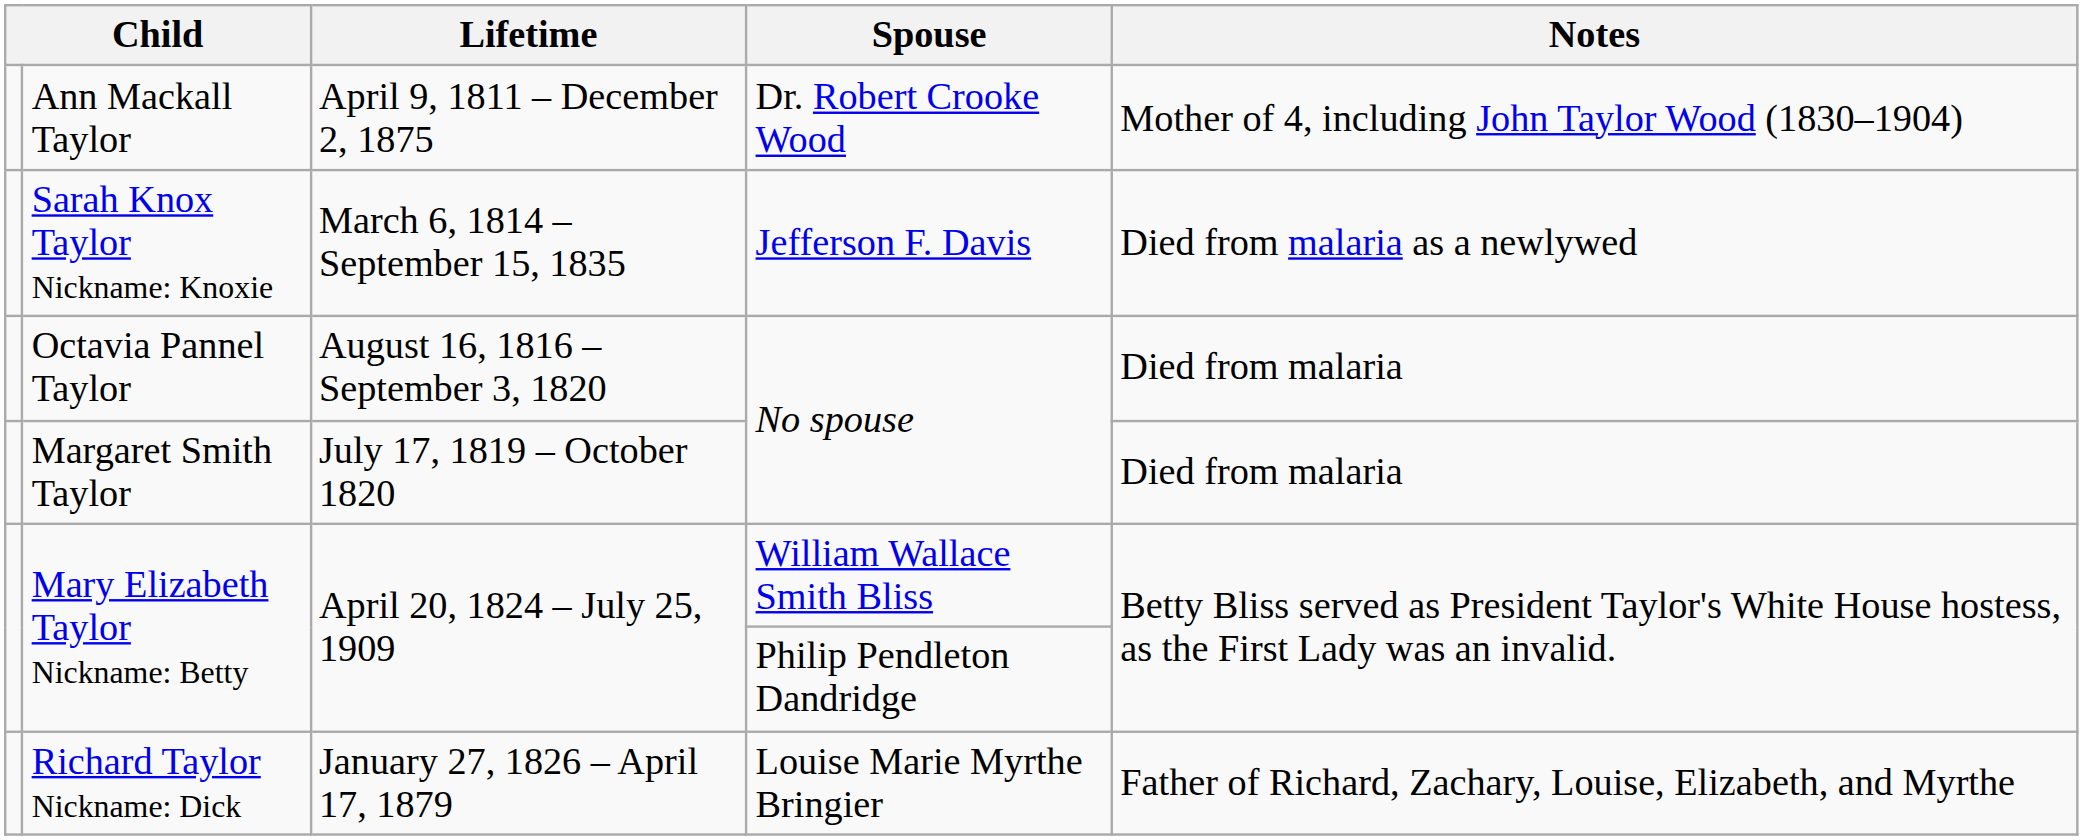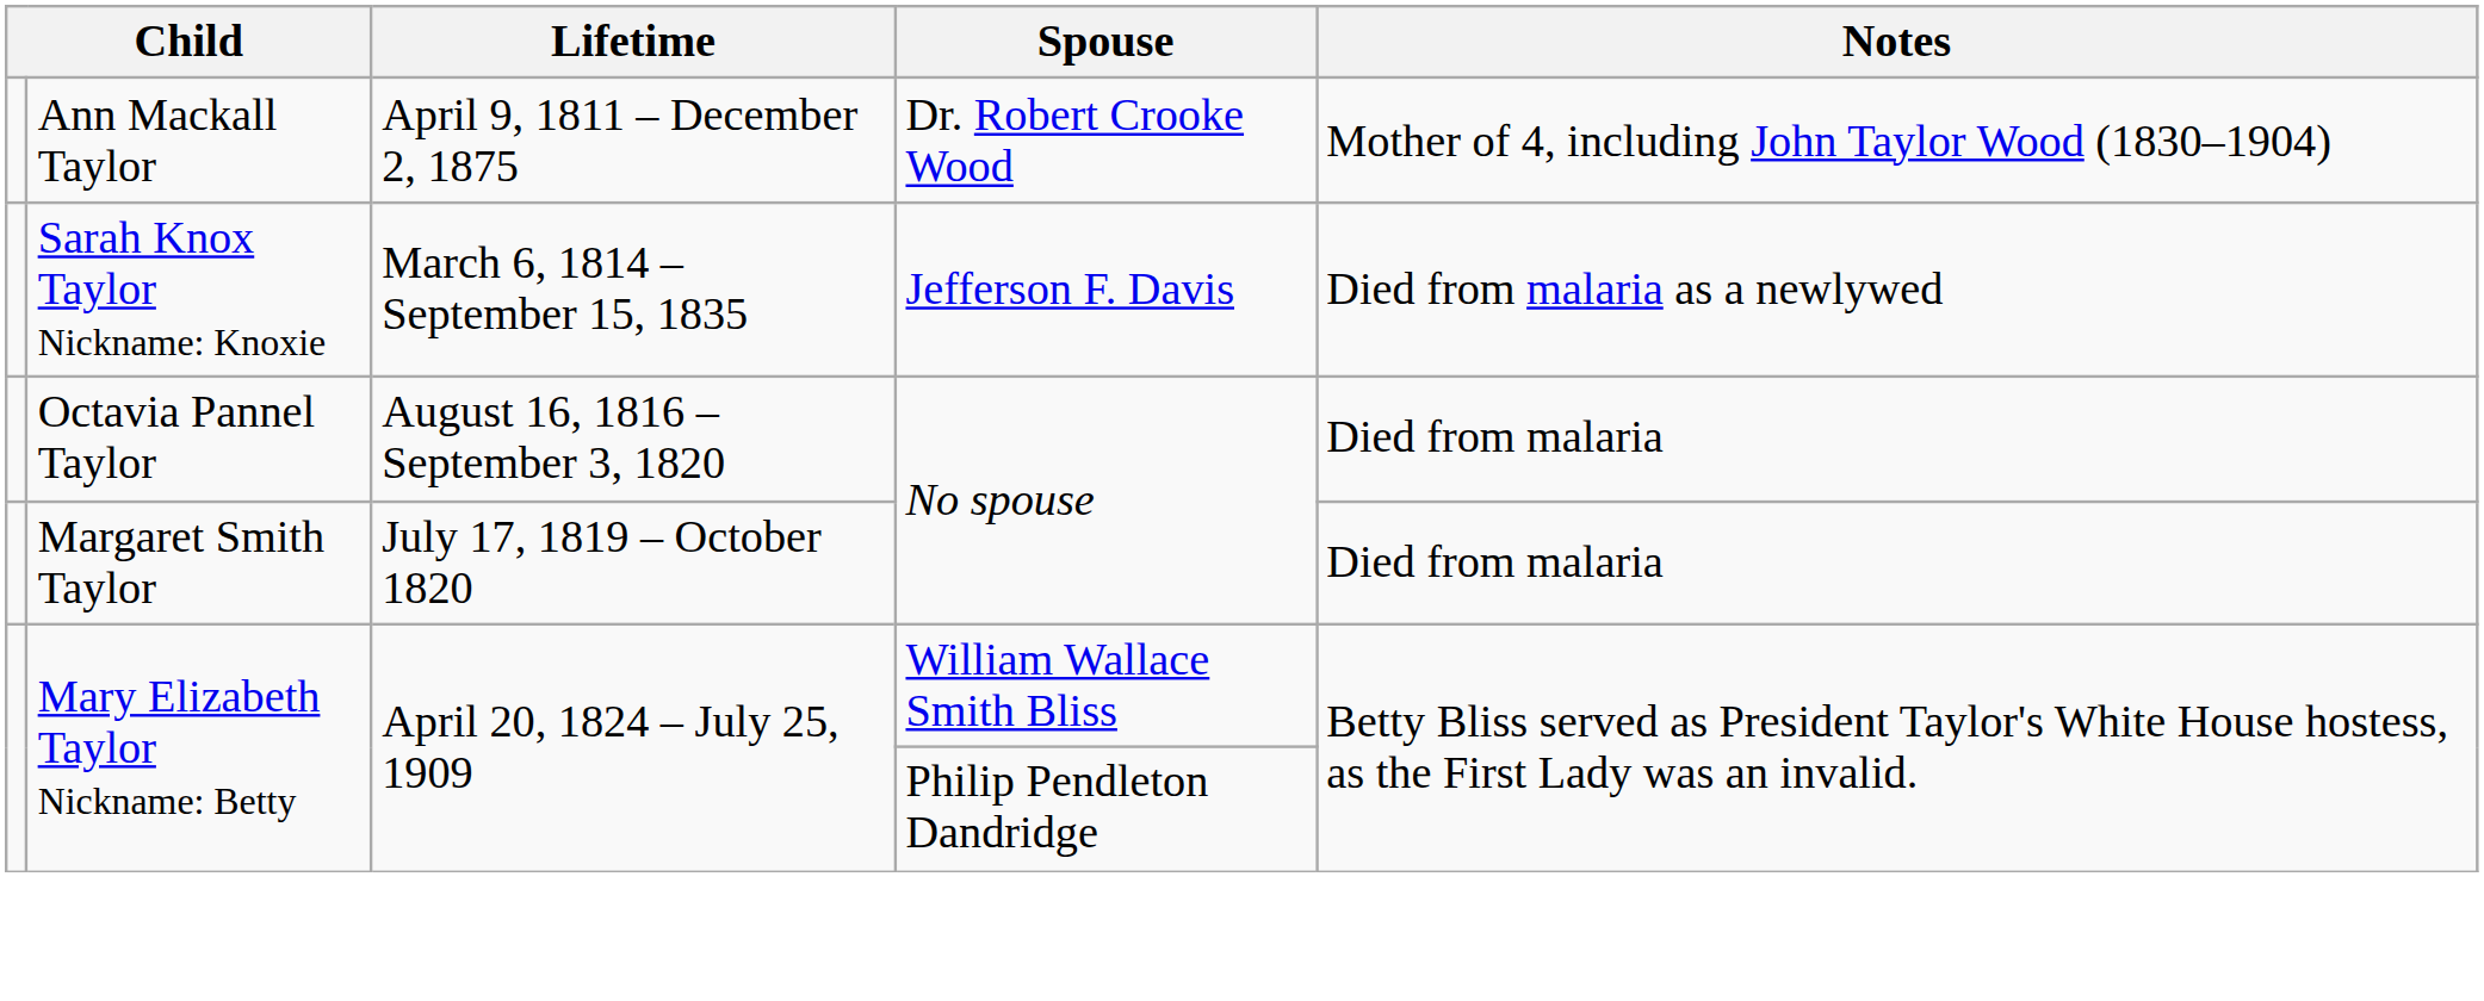 <table class="wikitable">
 <tr>
 <th colspan="2">Child</th>
 <th>Lifetime</th>
 <th>Spouse</th>
 <th>Notes</th>
 </tr>
 <tr>
 <td></td>
 <td>Ann Mackall Taylor</td>
 <td>April 9, 1811 – December 2, 1875</td>
 <td>Dr. <a href='#'>Robert Crooke Wood</a></td>
 <td>Mother of 4, including <a href='#'>John Taylor Wood</a> (1830–1904)</td>
 </tr>
 <tr>
 <td></td>
 <td><a href='#'>Sarah Knox Taylor</a><br><small>Nickname: Knoxie</small></td>
 <td>March 6, 1814 – September 15, 1835</td>
 <td><a href='#'>Jefferson F. Davis</a></td>
 <td>Died from <a href='#'>malaria</a> as a newlywed</td>
 </tr>
 <tr>
 <td></td>
 <td>Octavia Pannel Taylor </td>
 <td>August 16, 1816 – September 3, 1820</td>
 <td rowspan="2"><em>No spouse</em></td>
 <td>Died from malaria</td>
 </tr>
 <tr>
 <td></td>
 <td>Margaret Smith Taylor</td>
 <td>July 17, 1819 – October 1820</td>
 <td>Died from malaria</td>
 </tr>
 <tr>
 <td rowspan="2"></td>
 <td rowspan="2"><a href='#'>Mary Elizabeth Taylor</a><br><small>Nickname: Betty</small></td>
 <td rowspan="2">April 20, 1824 – July 25, 1909</td>
 <td><a href='#'>William Wallace Smith Bliss</a></td>
 <td rowspan="2">Betty Bliss served as President Taylor's White House hostess, as the First Lady was an invalid.</td>
 </tr>
 <tr>
 <td>Philip Pendleton Dandridge</td>
 </tr>
-<tr>
-<td></td>
-<td><a href='#'>Richard Taylor</a><br><small>Nickname: Dick</small></td>
-<td>January 27, 1826 – April 17, 1879</td>
-<td>Louise Marie Myrthe Bringier</td>
-<td>Father of Richard, Zachary, Louise, Elizabeth, and Myrthe</td>
-</tr>
 </table>
